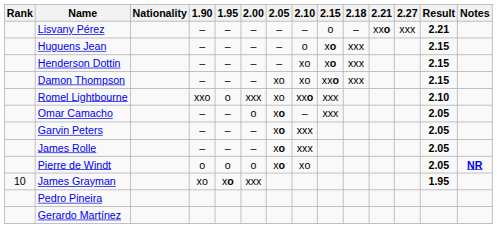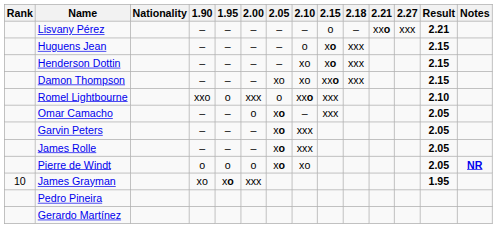 <table class="wikitable sortable" style="text-align:center;font-size:95%">
 <tr>
 <th>Rank</th>
 <th>Name</th>
 <th>Nationality</th>
 <th>1.90</th>
 <th>1.95</th>
 <th>2.00</th>
 <th>2.05</th>
 <th>2.10</th>
 <th>2.15</th>
 <th>2.18</th>
 <th>2.21</th>
 <th>2.27</th>
 <th>Result</th>
 <th>Notes</th>
 </tr>
 <tr>
 <td></td>
 <td align=left><a href='#'>Lisvany Pérez</a></td>
 <td align=left></td>
 <td>–</td>
 <td>–</td>
 <td>–</td>
 <td>–</td>
 <td>–</td>
 <td>o</td>
 <td>–</td>
 <td>xx<strong>o</strong></td>
 <td>xxx</td>
 <td><strong>2.21</strong></td>
 <td></td>
 </tr>
 <tr>
 <td></td>
 <td align=left><a href='#'>Huguens Jean</a></td>
 <td align=left></td>
 <td>–</td>
 <td>–</td>
 <td>–</td>
 <td>–</td>
 <td>o</td>
 <td>x<strong>o</strong></td>
 <td>xxx</td>
 <td></td>
 <td></td>
 <td><strong>2.15</strong></td>
 <td></td>
 </tr>
 <tr>
 <td></td>
 <td align=left><a href='#'>Henderson Dottin</a></td>
 <td align=left></td>
 <td>–</td>
 <td>–</td>
 <td>–</td>
 <td>–</td>
 <td>xo</td>
 <td>x<strong>o</strong></td>
 <td>xxx</td>
 <td></td>
 <td></td>
 <td><strong>2.15</strong></td>
 <td></td>
 </tr>
 <tr>
 <td></td>
 <td align=left><a href='#'>Damon Thompson</a></td>
 <td align=left></td>
 <td>–</td>
 <td>–</td>
 <td>–</td>
 <td>xo</td>
 <td>xo</td>
 <td>xx<strong>o</strong></td>
 <td>xxx</td>
 <td></td>
 <td></td>
 <td><strong>2.15</strong></td>
 <td></td>
 </tr>
 <tr>
 <td></td>
 <td align=left><a href='#'>Romel Lightbourne</a></td>
 <td align=left></td>
 <td>xxo</td>
 <td>o</td>
 <td>xxx</td>
-<td>xo</td>
+<td>o</td>
 <td>xx<strong>o</strong></td>
 <td>xxx</td>
 <td></td>
 <td></td>
 <td></td>
 <td><strong>2.10</strong></td>
 <td></td>
 </tr>
 <tr>
 <td></td>
 <td align=left><a href='#'>Omar Camacho</a></td>
 <td align=left></td>
 <td>–</td>
 <td>–</td>
 <td>o</td>
 <td>x<strong>o</strong></td>
 <td>–</td>
 <td>xxx</td>
 <td></td>
 <td></td>
 <td></td>
 <td><strong>2.05</strong></td>
 <td></td>
 </tr>
 <tr>
 <td></td>
 <td align=left><a href='#'>Garvin Peters</a></td>
 <td align=left></td>
 <td>–</td>
 <td>–</td>
 <td>–</td>
 <td>x<strong>o</strong></td>
 <td>xxx</td>
 <td></td>
 <td></td>
 <td></td>
 <td></td>
 <td><strong>2.05</strong></td>
 <td></td>
 </tr>
 <tr>
 <td></td>
 <td align=left><a href='#'>James Rolle</a></td>
 <td align=left></td>
 <td>–</td>
 <td>–</td>
 <td>–</td>
 <td>x<strong>o</strong></td>
 <td>xxx</td>
 <td></td>
 <td></td>
 <td></td>
 <td></td>
 <td><strong>2.05</strong></td>
 <td></td>
 </tr>
 <tr>
 <td></td>
 <td align=left><a href='#'>Pierre de Windt</a></td>
 <td align=left></td>
 <td>o</td>
 <td>o</td>
 <td>o</td>
 <td>x<strong>o</strong></td>
 <td>xo</td>
 <td></td>
 <td></td>
 <td></td>
 <td></td>
 <td><strong>2.05</strong></td>
 <td><strong><a href='#'>NR</a></strong></td>
 </tr>
 <tr>
 <td>10</td>
 <td align=left><a href='#'>James Grayman</a></td>
 <td align=left></td>
 <td>xo</td>
 <td>x<strong>o</strong></td>
 <td>xxx</td>
 <td></td>
 <td></td>
 <td></td>
 <td></td>
 <td></td>
 <td></td>
 <td><strong>1.95</strong></td>
 <td></td>
 </tr>
 <tr>
 <td></td>
 <td align=left><a href='#'>Pedro Pineira</a></td>
 <td align=left></td>
 <td></td>
 <td></td>
 <td></td>
 <td></td>
 <td></td>
 <td></td>
 <td></td>
 <td></td>
 <td></td>
 <td><strong></strong></td>
 <td></td>
 </tr>
 <tr>
 <td></td>
 <td align=left><a href='#'>Gerardo Martínez</a></td>
 <td align=left></td>
 <td></td>
 <td></td>
 <td></td>
 <td></td>
 <td></td>
 <td></td>
 <td></td>
 <td></td>
 <td></td>
 <td><strong></strong></td>
 <td></td>
 </tr>
 </table>
